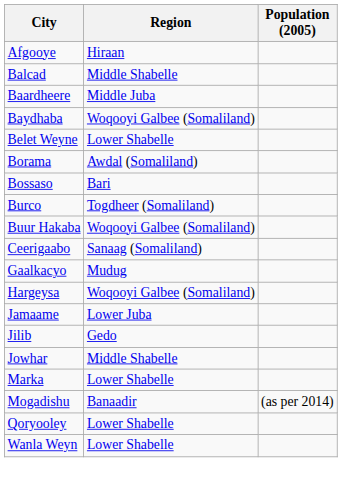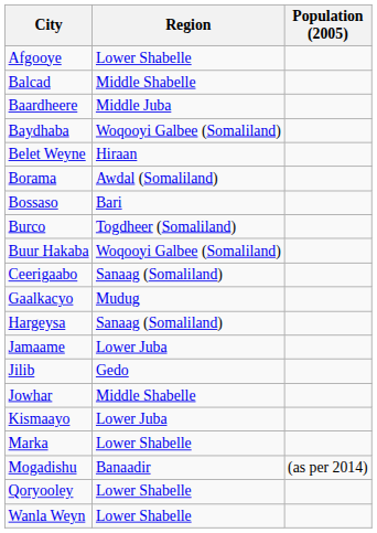 <table class="wikitable sortable sticky-header col3right">
 <tr>
 <th>City</th>
 <th>Region</th>
 <th>Population<br>(2005)</th>
 </tr>
 <tr>
 <td><a href='#'>Afgooye</a></td>
-<td><a href='#'>Hiraan</a></td>
+<td><a href='#'>Lower Shabelle</a></td>
 <td></td>
 </tr>
 <tr>
 <td><a href='#'>Balcad</a></td>
 <td><a href='#'>Middle Shabelle</a></td>
 <td></td>
 </tr>
 <tr>
 <td><a href='#'>Baardheere</a></td>
 <td><a href='#'>Middle Juba</a></td>
 <td></td>
 </tr>
 <tr>
 <td><a href='#'>Baydhaba</a></td>
 <td><a href='#'>Woqooyi Galbee</a> (<a href='#'>Somaliland</a>)</td>
 <td></td>
 </tr>
 <tr>
 <td><a href='#'>Belet Weyne</a></td>
-<td><a href='#'>Lower Shabelle</a></td>
+<td><a href='#'>Hiraan</a></td>
 <td></td>
 </tr>
 <tr>
 <td><a href='#'>Borama</a></td>
 <td><a href='#'>Awdal</a> (<a href='#'>Somaliland</a>)</td>
 <td></td>
 </tr>
 <tr>
 <td><a href='#'>Bossaso</a></td>
 <td><a href='#'>Bari</a></td>
 <td></td>
 </tr>
 <tr>
 <td><a href='#'>Burco</a></td>
 <td><a href='#'>Togdheer</a> (<a href='#'>Somaliland</a>)</td>
 <td></td>
 </tr>
 <tr>
 <td><a href='#'>Buur Hakaba</a></td>
 <td><a href='#'>Woqooyi Galbee</a> (<a href='#'>Somaliland</a>)</td>
 <td></td>
 </tr>
 <tr>
 <td><a href='#'>Ceerigaabo</a></td>
 <td><a href='#'>Sanaag</a> (<a href='#'>Somaliland</a>)</td>
 <td></td>
 </tr>
 <tr>
 <td><a href='#'>Gaalkacyo</a></td>
 <td><a href='#'>Mudug</a></td>
 <td></td>
 </tr>
 <tr>
 <td><a href='#'>Hargeysa</a></td>
-<td><a href='#'>Woqooyi Galbee</a> (<a href='#'>Somaliland</a>)</td>
+<td><a href='#'>Sanaag</a> (<a href='#'>Somaliland</a>)</td>
 <td></td>
 </tr>
 <tr>
 <td><a href='#'>Jamaame</a></td>
 <td><a href='#'>Lower Juba</a></td>
 <td></td>
 </tr>
 <tr>
 <td><a href='#'>Jilib</a></td>
 <td><a href='#'>Gedo</a></td>
 <td></td>
 </tr>
 <tr>
 <td><a href='#'>Jowhar</a></td>
 <td><a href='#'>Middle Shabelle</a></td>
+<td></td>
+</tr>
+<tr>
+<td><a href='#'>Kismaayo</a></td>
+<td><a href='#'>Lower Juba</a></td>
 <td></td>
 </tr>
 <tr>
 <td><a href='#'>Marka</a></td>
 <td><a href='#'>Lower Shabelle</a></td>
 <td></td>
 </tr>
 <tr>
 <td><a href='#'>Mogadishu</a></td>
 <td><a href='#'>Banaadir</a></td>
 <td> (as per 2014)</td>
 </tr>
 <tr>
 <td><a href='#'>Qoryooley</a></td>
 <td><a href='#'>Lower Shabelle</a></td>
 <td></td>
 </tr>
 <tr>
 <td><a href='#'>Wanla Weyn</a></td>
 <td><a href='#'>Lower Shabelle</a></td>
 <td></td>
 </tr>
 </table>
